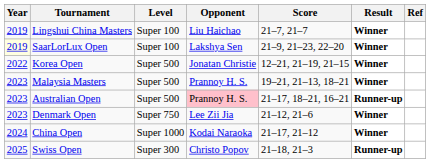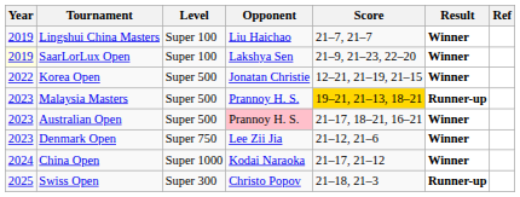 <table class="sortable wikitable" style="font-size: 90%;">
 <tr>
 <th>Year</th>
 <th>Tournament</th>
 <th>Level</th>
 <th>Opponent</th>
 <th>Score</th>
 <th>Result</th>
 <th>Ref</th>
 </tr>
 <tr>
 <td align="center"><a href='#'>2019</a></td>
 <td align="left"><a href='#'>Lingshui China Masters</a></td>
 <td align="left">Super 100</td>
 <td align="left"> <a href='#'>Liu Haichao</a></td>
 <td align="left">21–7, 21–7</td>
 <td style="text-align:left; background:white"> <strong>Winner</strong></td>
 <td style="text-align:center; background:white"></td>
 </tr>
 <tr>
 <td align="center" style="background: lightyellow;"><a href='#'>2019</a></td>
 <td align="left"><a href='#'>SaarLorLux Open</a></td>
 <td align="left">Super 100</td>
 <td align="left"> <a href='#'>Lakshya Sen</a></td>
 <td align="left">21–9, 21–23, 22–20</td>
 <td style="text-align:left; background:white"> <strong>Winner</strong></td>
 <td style="text-align:center; background:white"></td>
 </tr>
 <tr>
 <td align="center"><a href='#'>2022</a></td>
 <td align="left"><a href='#'>Korea Open</a></td>
 <td align="left">Super 500</td>
 <td align="left"> <a href='#'>Jonatan Christie</a></td>
 <td align="left">12–21, 21–19, 21–15</td>
 <td style="text-align:left; background:white"> <strong>Winner</strong></td>
 <td style="text-align:center; background:white"></td>
 </tr>
 <tr>
 <td align="center"><a href='#'>2023</a></td>
 <td align="left"><a href='#'>Malaysia Masters</a></td>
 <td align="left">Super 500</td>
 <td align="left"> <a href='#'>Prannoy H. S.</a></td>
-<td align="left">19–21, 21–13, 18–21</td>
-<td style="text-align:left; background:white"> <strong>Winner</strong></td>
+<td align="left" style="background: gold;">19–21, 21–13, 18–21</td>
+<td style="text-align:left; background:white"> <strong>Runner-up</strong></td>
 <td style="text-align:center; background:white"></td>
 </tr>
 <tr>
 <td align="center"><a href='#'>2023</a></td>
 <td align="left"><a href='#'>Australian Open</a></td>
 <td align="left">Super 500</td>
 <td align="left" style="background: pink;"> Prannoy H. S.</td>
 <td align="left">21–17, 18–21, 16–21</td>
-<td style="text-align:left; background:white"> <strong>Runner-up</strong></td>
+<td style="text-align:left; background:white"> <strong>Winner</strong></td>
 <td style="text-align:center; background:white"></td>
 </tr>
 <tr>
 <td align="center"><a href='#'>2023</a></td>
 <td align="left"><a href='#'>Denmark Open</a></td>
 <td align="left">Super 750</td>
 <td align="left"> <a href='#'>Lee Zii Jia</a></td>
 <td align="left">21–12, 21–6</td>
 <td style="text-align:left; background:white"> <strong>Winner</strong></td>
 <td style="text-align:center; background:white"></td>
 </tr>
 <tr>
 <td align="center"><a href='#'>2024</a></td>
 <td align="left"><a href='#'>China Open</a></td>
 <td align="left">Super 1000</td>
 <td align="left"> <a href='#'>Kodai Naraoka</a></td>
 <td align="left">21–17, 21–12</td>
 <td style="text-align:left; background:white"> <strong>Winner</strong></td>
 <td style="text-align:center; background:white"></td>
 </tr>
 <tr>
 <td align="center"><a href='#'>2025</a></td>
 <td align="left"><a href='#'>Swiss Open</a></td>
 <td align="left">Super 300</td>
 <td align="left"> <a href='#'>Christo Popov</a></td>
 <td align="left">21–18, 21–3</td>
 <td style="text-align:left; background:white"> <strong>Runner-up</strong></td>
 <td style="text-align:center; background:white"></td>
 </tr>
 </table>
